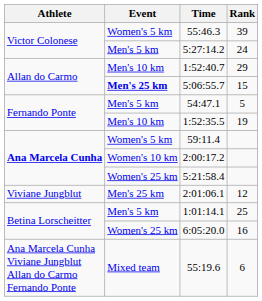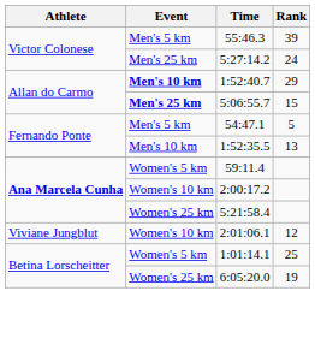 <table class="wikitable" style="font-size:90%;">
 <tr>
 <th>Athlete</th>
 <th>Event</th>
 <th>Time</th>
 <th>Rank</th>
 </tr>
 <tr align=center>
 <td align=left rowspan=2><a href='#'>Victor Colonese</a></td>
-<td align=left><a href='#'>Women's 5 km</a></td>
+<td align=left><a href='#'>Men's 5 km</a></td>
 <td>55:46.3</td>
 <td>39</td>
 </tr>
 <tr align=center>
-<td align=left><a href='#'>Men's 5 km</a></td>
+<td align=left><a href='#'>Men's 25 km</a></td>
 <td>5:27:14.2</td>
 <td>24</td>
 </tr>
 <tr align=center>
 <td align=left rowspan=2><a href='#'>Allan do Carmo</a></td>
-<td align=left><a href='#'>Men's 10 km</a></td>
+<td align=left><strong><a href='#'>Men's 10 km</a></strong></td>
 <td>1:52:40.7</td>
 <td>29</td>
 </tr>
 <tr align=center>
 <td align=left><strong><a href='#'>Men's 25 km</a></strong></td>
 <td>5:06:55.7</td>
 <td>15</td>
 </tr>
 <tr align=center>
 <td align=left rowspan=2><a href='#'>Fernando Ponte</a></td>
 <td align=left><a href='#'>Men's 5 km</a></td>
 <td>54:47.1</td>
 <td>5</td>
 </tr>
 <tr align=center>
 <td align=left><a href='#'>Men's 10 km</a></td>
 <td>1:52:35.5</td>
-<td>19</td>
+<td>13</td>
 </tr>
 <tr align=center>
 <td align=left rowspan=3><strong><a href='#'>Ana Marcela Cunha</a></strong></td>
 <td align=left><a href='#'>Women's 5 km</a></td>
 <td>59:11.4</td>
 <td></td>
 </tr>
 <tr align=center>
 <td align=left><a href='#'>Women's 10 km</a></td>
 <td>2:00:17.2</td>
 <td></td>
 </tr>
 <tr align=center>
 <td align=left><a href='#'>Women's 25 km</a></td>
 <td>5:21:58.4</td>
 <td></td>
 </tr>
 <tr align=center>
 <td align=left><a href='#'>Viviane Jungblut</a></td>
-<td align=left><a href='#'>Men's 25 km</a></td>
+<td align=left><a href='#'>Women's 10 km</a></td>
 <td>2:01:06.1</td>
 <td>12</td>
 </tr>
 <tr align=center>
 <td align=left rowspan=2><a href='#'>Betina Lorscheitter</a></td>
-<td align=left><a href='#'>Men's 5 km</a></td>
+<td align=left><a href='#'>Women's 5 km</a></td>
 <td>1:01:14.1</td>
 <td>25</td>
 </tr>
 <tr align=center>
 <td align=left><a href='#'>Women's 25 km</a></td>
 <td>6:05:20.0</td>
-<td>16</td>
-</tr>
-<tr align=center>
-<td align=left><a href='#'>Ana Marcela Cunha</a><br><a href='#'>Viviane Jungblut</a><br><a href='#'>Allan do Carmo</a><br><a href='#'>Fernando Ponte</a></td>
-<td align=left><a href='#'>Mixed team</a></td>
-<td>55:19.6</td>
-<td>6</td>
+<td>19</td>
 </tr>
 </table>
